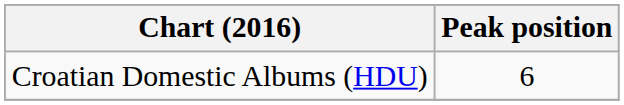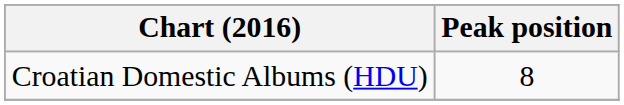 <table class="wikitable sortable">
 <tr>
 <th>Chart (2016)</th>
 <th>Peak position</th>
 </tr>
 <tr>
 <td>Croatian Domestic Albums (<a href='#'>HDU</a>)</td>
-<td align=center>6</td>
+<td align=center>8</td>
 </tr>
 <tr>
 </tr>
 </table>
